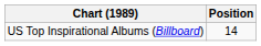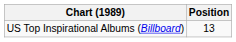 <table class="wikitable">
 <tr>
 <th>Chart (1989)</th>
 <th>Position</th>
 </tr>
 <tr>
 <td>US Top Inspirational Albums (<em><a href='#'>Billboard</a></em>)</td>
-<td style="text-align:center;">14</td>
+<td style="text-align:center;">13</td>
 </tr>
 </table>
